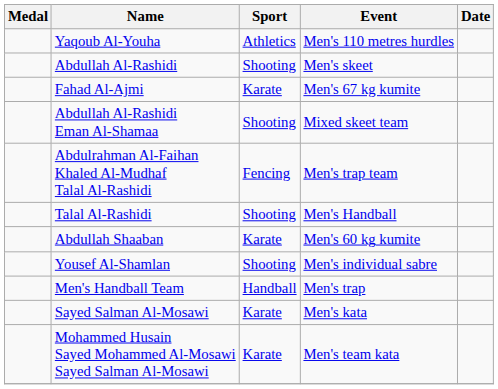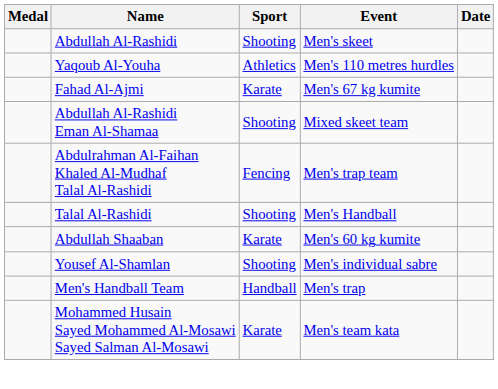 <table class="wikitable sortable"  style="font-size:95%">
 <tr>
 <th>Medal</th>
 <th>Name</th>
 <th>Sport</th>
 <th>Event</th>
 <th>Date</th>
 </tr>
 <tr>
 <td></td>
-<td><a href='#'>Yaqoub Al-Youha</a></td>
-<td><a href='#'>Athletics</a></td>
-<td><a href='#'>Men's 110 metres hurdles</a></td>
+<td><a href='#'>Abdullah Al-Rashidi</a></td>
+<td><a href='#'>Shooting</a></td>
+<td><a href='#'>Men's skeet</a></td>
 <td></td>
 </tr>
 <tr>
 <td></td>
-<td><a href='#'>Abdullah Al-Rashidi</a></td>
-<td><a href='#'>Shooting</a></td>
-<td><a href='#'>Men's skeet</a></td>
+<td><a href='#'>Yaqoub Al-Youha</a></td>
+<td><a href='#'>Athletics</a></td>
+<td><a href='#'>Men's 110 metres hurdles</a></td>
 <td></td>
 </tr>
 <tr>
 <td></td>
 <td><a href='#'>Fahad Al-Ajmi</a></td>
 <td><a href='#'>Karate</a></td>
 <td><a href='#'>Men's 67 kg kumite</a></td>
 <td></td>
 </tr>
 <tr>
 <td></td>
 <td><a href='#'>Abdullah Al-Rashidi</a><br><a href='#'>Eman Al-Shamaa</a></td>
 <td><a href='#'>Shooting</a></td>
 <td><a href='#'> Mixed skeet team</a></td>
 <td></td>
 </tr>
 <tr>
 <td></td>
 <td><a href='#'>Abdulrahman Al-Faihan</a><br><a href='#'>Khaled Al-Mudhaf</a><br><a href='#'>Talal Al-Rashidi</a></td>
 <td><a href='#'>Fencing</a></td>
 <td><a href='#'>Men's trap team</a></td>
 <td></td>
 </tr>
 <tr>
 <td></td>
 <td><a href='#'>Talal Al-Rashidi</a></td>
 <td><a href='#'>Shooting</a></td>
 <td><a href='#'>Men's Handball</a></td>
 <td></td>
 </tr>
 <tr>
 <td></td>
 <td><a href='#'>Abdullah Shaaban</a></td>
 <td><a href='#'>Karate</a></td>
 <td><a href='#'>Men's 60 kg kumite</a></td>
 <td></td>
 </tr>
 <tr>
 <td></td>
 <td><a href='#'>Yousef Al-Shamlan</a></td>
 <td><a href='#'>Shooting</a></td>
 <td><a href='#'>Men's individual sabre</a></td>
 <td></td>
 </tr>
 <tr>
 <td></td>
 <td><a href='#'>Men's Handball Team</a></td>
 <td><a href='#'>Handball</a></td>
 <td><a href='#'>Men's trap</a></td>
 <td></td>
 </tr>
 <tr>
 <td></td>
-<td><a href='#'>Sayed Salman Al-Mosawi</a></td>
-<td><a href='#'>Karate</a></td>
-<td><a href='#'>Men's kata</a></td>
-<td></td>
-</tr>
-<tr>
-<td></td>
 <td><a href='#'>Mohammed Husain</a><br><a href='#'>Sayed Mohammed Al-Mosawi</a><br><a href='#'>Sayed Salman Al-Mosawi</a></td>
 <td><a href='#'>Karate</a></td>
 <td><a href='#'>Men's team kata</a></td>
 <td></td>
 </tr>
 <tr>
 </tr>
 </table>
